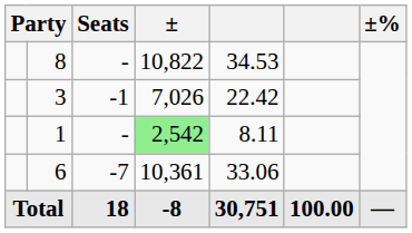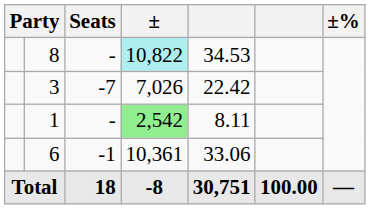 <table class=wikitable>
 <tr>
 <th colspan=2 align=center>Party</th>
 <th>Seats</th>
 <th>±</th>
 <th></th>
 <th></th>
 <th>±%</th>
 </tr>
 <tr>
 <td></td>
 <td align=right>8</td>
 <td align=right>-</td>
-<td align=right>10,822</td>
+<td align=right style="background: paleturquoise;">10,822</td>
 <td align=right>34.53</td>
 <td align=right></td>
 </tr>
 <tr>
 <td></td>
 <td align=right>3</td>
-<td align=right>-1</td>
+<td align=right>-7</td>
 <td align=right>7,026</td>
 <td align=right>22.42</td>
 <td align=right></td>
 </tr>
 <tr>
 <td></td>
 <td align=right>1</td>
 <td align=right>-</td>
 <td align=right style="background: lightgreen;">2,542</td>
 <td align=right>8.11</td>
 <td align=right></td>
 </tr>
 <tr>
 <td></td>
 <td align=right>6</td>
-<td align=right>-7</td>
+<td align=right>-1</td>
 <td align=right>10,361</td>
 <td align=right>33.06</td>
 <td align=right></td>
 </tr>
 <tr style="font-weight:bold; background:rgb(232,232,232);">
 <td colspan=2 align=center>Total</td>
 <td align=right>18</td>
 <td align=center>-8</td>
 <td align=right>30,751</td>
 <td align=center>100.00</td>
 <td align=center>—</td>
 </tr>
 </table>
